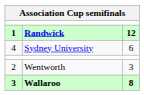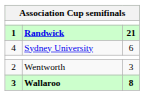 <table align="right" class="wikitable" style="font-size:90%; text-align:center; margin-left:1em; margin-right:4em">
 <tr bgcolor=#ccffcc>
 <th colspan=3>Association Cup semifinals</th>
 </tr>
 <tr bgcolor=#fff>
 <td colspan=3></td>
 </tr>
 <tr bgcolor=#ccffcc>
 <td width=20><strong>1</strong></td>
 <td width=150; align=left> <a href='#'><strong>Randwick</strong></a></td>
-<td width=20><strong>12</strong></td>
+<td width=20><strong>21</strong></td>
 </tr>
 <tr>
 <td>4</td>
 <td align=left> <a href='#'>Sydney University</a></td>
 <td>6</td>
 </tr>
 <tr bgcolor=#fff>
 <td colspan=3></td>
 </tr>
 <tr>
 <td>2</td>
 <td align=left>Wentworth</td>
 <td>3</td>
 </tr>
 <tr bgcolor=#ccffcc>
 <td><strong>3</strong></td>
 <td align=left> <strong>Wallaroo</strong></td>
 <td><strong>8</strong></td>
 </tr>
 </table>
